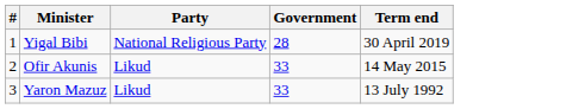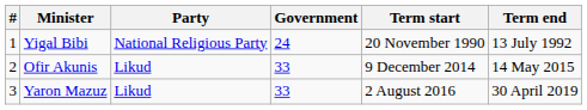 <table class=wikitable>
 <tr>
 <th>#</th>
 <th>Minister</th>
 <th>Party</th>
 <th>Government</th>
+<th>Term start</th>
 <th>Term end</th>
 </tr>
 <tr>
 <td>1</td>
 <td><a href='#'>Yigal Bibi</a></td>
 <td><a href='#'>National Religious Party</a></td>
-<td><a href='#'>28</a></td>
-<td>30 April 2019</td>
+<td><a href='#'>24</a></td>
+<td>20 November 1990</td>
+<td>13 July 1992</td>
 </tr>
 <tr>
 <td>2</td>
 <td><a href='#'>Ofir Akunis</a></td>
 <td><a href='#'>Likud</a></td>
 <td><a href='#'>33</a></td>
+<td>9 December 2014</td>
 <td>14 May 2015</td>
 </tr>
 <tr>
 <td>3</td>
 <td><a href='#'>Yaron Mazuz</a></td>
 <td><a href='#'>Likud</a></td>
 <td><a href='#'>33</a></td>
-<td>13 July 1992</td>
+<td>2 August 2016</td>
+<td>30 April 2019</td>
 </tr>
 </table>
